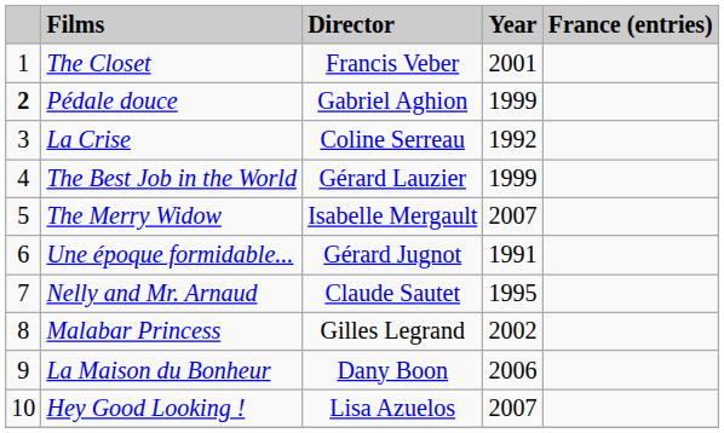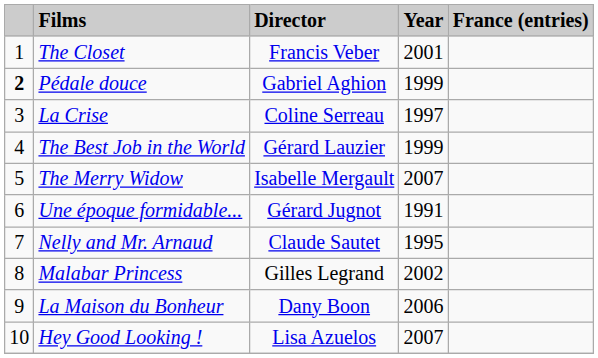 <table class="sortable wikitable" style="font-size: 100%">
 <tr style="background:#ccc;">
 <td></td>
 <td><strong>Films</strong></td>
 <td><strong>Director</strong></td>
 <td><strong>Year</strong></td>
 <td><strong>France (entries)</strong></td>
 </tr>
 <tr>
 <td style="text-align:center;">1</td>
 <td><em><a href='#'>The Closet</a></em></td>
 <td style="text-align:center;"><a href='#'>Francis Veber</a></td>
 <td style="text-align:center;">2001</td>
 <td style="text-align:center;"></td>
 </tr>
 <tr>
 <td style="text-align:center;"><strong>2</strong></td>
 <td><em><a href='#'>Pédale douce</a></em></td>
 <td style="text-align:center;"><a href='#'>Gabriel Aghion</a></td>
 <td style="text-align:center;">1999</td>
 <td style="text-align:center;"></td>
 </tr>
 <tr>
 <td style="text-align:center;">3</td>
 <td><em><a href='#'>La Crise</a></em></td>
 <td style="text-align:center;"><a href='#'>Coline Serreau</a></td>
-<td style="text-align:center;">1992</td>
+<td style="text-align:center;">1997</td>
 <td style="text-align:center;"></td>
 </tr>
 <tr>
 <td style="text-align:center;">4</td>
 <td><em><a href='#'>The Best Job in the World</a></em></td>
 <td style="text-align:center;"><a href='#'>Gérard Lauzier</a></td>
 <td style="text-align:center;">1999</td>
 <td style="text-align:center;"></td>
 </tr>
 <tr>
 <td style="text-align:center;">5</td>
 <td><em><a href='#'>The Merry Widow</a></em></td>
 <td style="text-align:center;"><a href='#'>Isabelle Mergault</a></td>
 <td style="text-align:center;">2007</td>
 <td style="text-align:center;"></td>
 </tr>
 <tr>
 <td style="text-align:center;">6</td>
 <td><em><a href='#'>Une époque formidable...</a></em></td>
 <td style="text-align:center;"><a href='#'>Gérard Jugnot</a></td>
 <td style="text-align:center;">1991</td>
 <td style="text-align:center;"></td>
 </tr>
 <tr>
 <td style="text-align:center;">7</td>
 <td><em><a href='#'>Nelly and Mr. Arnaud</a></em></td>
 <td style="text-align:center;"><a href='#'>Claude Sautet</a></td>
 <td style="text-align:center;">1995</td>
 <td style="text-align:center;"></td>
 </tr>
 <tr>
 <td style="text-align:center;">8</td>
 <td><em><a href='#'>Malabar Princess</a></em></td>
 <td style="text-align:center;">Gilles Legrand</td>
 <td style="text-align:center;">2002</td>
 <td style="text-align:center;"></td>
 </tr>
 <tr>
 <td style="text-align:center;">9</td>
 <td><em><a href='#'>La Maison du Bonheur</a></em></td>
 <td style="text-align:center;"><a href='#'>Dany Boon</a></td>
 <td style="text-align:center;">2006</td>
 <td style="text-align:center;"></td>
 </tr>
 <tr>
 <td style="text-align:center;">10</td>
 <td><em><a href='#'>Hey Good Looking !</a></em></td>
 <td style="text-align:center;"><a href='#'>Lisa Azuelos</a></td>
 <td style="text-align:center;">2007</td>
 <td style="text-align:center;"></td>
 </tr>
 <tr>
 </tr>
 </table>
